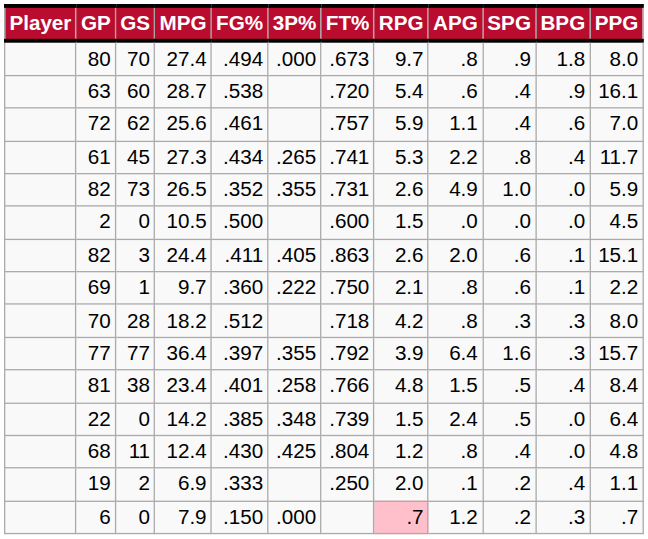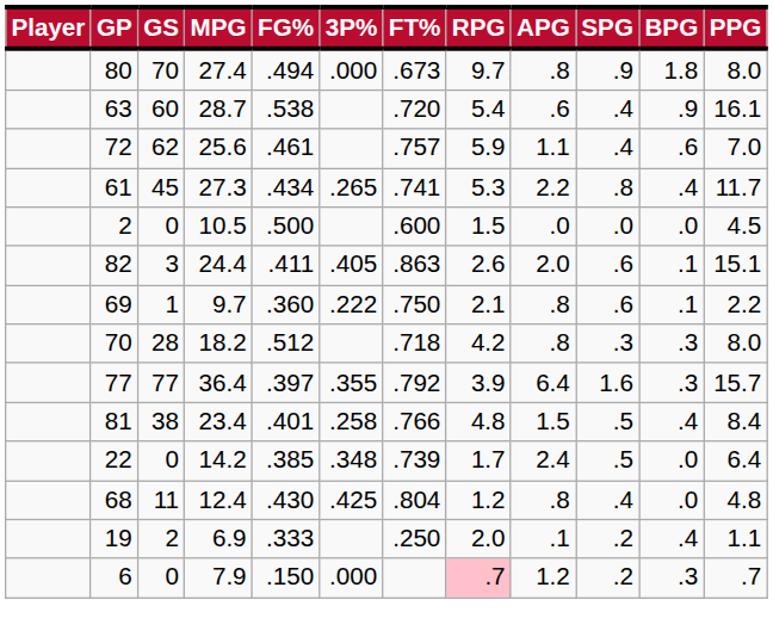 <table class="wikitable sortable" style="text-align:right;">
 <tr>
 <th style="background:#BA0C2F; color:#FFFFFF; border-top:#010101 3px solid; border-bottom:#010101 3px solid;">Player</th>
 <th style="background:#BA0C2F; color:#FFFFFF; border-top:#010101 3px solid; border-bottom:#010101 3px solid;">GP</th>
 <th style="background:#BA0C2F; color:#FFFFFF; border-top:#010101 3px solid; border-bottom:#010101 3px solid;">GS</th>
 <th style="background:#BA0C2F; color:#FFFFFF; border-top:#010101 3px solid; border-bottom:#010101 3px solid;">MPG</th>
 <th style="background:#BA0C2F; color:#FFFFFF; border-top:#010101 3px solid; border-bottom:#010101 3px solid;">FG%</th>
 <th style="background:#BA0C2F; color:#FFFFFF; border-top:#010101 3px solid; border-bottom:#010101 3px solid;">3P%</th>
 <th style="background:#BA0C2F; color:#FFFFFF; border-top:#010101 3px solid; border-bottom:#010101 3px solid;">FT%</th>
 <th style="background:#BA0C2F; color:#FFFFFF; border-top:#010101 3px solid; border-bottom:#010101 3px solid;">RPG</th>
 <th style="background:#BA0C2F; color:#FFFFFF; border-top:#010101 3px solid; border-bottom:#010101 3px solid;">APG</th>
 <th style="background:#BA0C2F; color:#FFFFFF; border-top:#010101 3px solid; border-bottom:#010101 3px solid;">SPG</th>
 <th style="background:#BA0C2F; color:#FFFFFF; border-top:#010101 3px solid; border-bottom:#010101 3px solid;">BPG</th>
 <th style="background:#BA0C2F; color:#FFFFFF; border-top:#010101 3px solid; border-bottom:#010101 3px solid;">PPG</th>
 </tr>
 <tr>
 <td style="text-align:left;"></td>
 <td>80</td>
 <td>70</td>
 <td>27.4</td>
 <td>.494</td>
 <td>.000</td>
 <td>.673</td>
 <td>9.7</td>
 <td>.8</td>
 <td>.9</td>
 <td>1.8</td>
 <td>8.0</td>
 </tr>
 <tr>
 <td style="text-align:left;"></td>
 <td>63</td>
 <td>60</td>
 <td>28.7</td>
 <td>.538</td>
 <td></td>
 <td>.720</td>
 <td>5.4</td>
 <td>.6</td>
 <td>.4</td>
 <td>.9</td>
 <td>16.1</td>
 </tr>
 <tr>
 <td style="text-align:left;"></td>
 <td>72</td>
 <td>62</td>
 <td>25.6</td>
 <td>.461</td>
 <td></td>
 <td>.757</td>
 <td>5.9</td>
 <td>1.1</td>
 <td>.4</td>
 <td>.6</td>
 <td>7.0</td>
 </tr>
 <tr>
 <td style="text-align:left;"></td>
 <td>61</td>
 <td>45</td>
 <td>27.3</td>
 <td>.434</td>
 <td>.265</td>
 <td>.741</td>
 <td>5.3</td>
 <td>2.2</td>
 <td>.8</td>
 <td>.4</td>
 <td>11.7</td>
-</tr>
-<tr>
-<td style="text-align:left;"></td>
-<td>82</td>
-<td>73</td>
-<td>26.5</td>
-<td>.352</td>
-<td>.355</td>
-<td>.731</td>
-<td>2.6</td>
-<td>4.9</td>
-<td>1.0</td>
-<td>.0</td>
-<td>5.9</td>
 </tr>
 <tr>
 <td style="text-align:left;"></td>
 <td>2</td>
 <td>0</td>
 <td>10.5</td>
 <td>.500</td>
 <td></td>
 <td>.600</td>
 <td>1.5</td>
 <td>.0</td>
 <td>.0</td>
 <td>.0</td>
 <td>4.5</td>
 </tr>
 <tr>
 <td style="text-align:left;"></td>
 <td>82</td>
 <td>3</td>
 <td>24.4</td>
 <td>.411</td>
 <td>.405</td>
 <td>.863</td>
 <td>2.6</td>
 <td>2.0</td>
 <td>.6</td>
 <td>.1</td>
 <td>15.1</td>
 </tr>
 <tr>
 <td style="text-align:left;"></td>
 <td>69</td>
 <td>1</td>
 <td>9.7</td>
 <td>.360</td>
 <td>.222</td>
 <td>.750</td>
 <td>2.1</td>
 <td>.8</td>
 <td>.6</td>
 <td>.1</td>
 <td>2.2</td>
 </tr>
 <tr>
 <td style="text-align:left;"></td>
 <td>70</td>
 <td>28</td>
 <td>18.2</td>
 <td>.512</td>
 <td></td>
 <td>.718</td>
 <td>4.2</td>
 <td>.8</td>
 <td>.3</td>
 <td>.3</td>
 <td>8.0</td>
 </tr>
 <tr>
 <td style="text-align:left;"></td>
 <td>77</td>
 <td>77</td>
 <td>36.4</td>
 <td>.397</td>
 <td>.355</td>
 <td>.792</td>
 <td>3.9</td>
 <td>6.4</td>
 <td>1.6</td>
 <td>.3</td>
 <td>15.7</td>
 </tr>
 <tr>
 <td style="text-align:left;"></td>
 <td>81</td>
 <td>38</td>
 <td>23.4</td>
 <td>.401</td>
 <td>.258</td>
 <td>.766</td>
 <td>4.8</td>
 <td>1.5</td>
 <td>.5</td>
 <td>.4</td>
 <td>8.4</td>
 </tr>
 <tr>
 <td style="text-align:left;"></td>
 <td>22</td>
 <td>0</td>
 <td>14.2</td>
 <td>.385</td>
 <td>.348</td>
 <td>.739</td>
-<td>1.5</td>
+<td>1.7</td>
 <td>2.4</td>
 <td>.5</td>
 <td>.0</td>
 <td>6.4</td>
 </tr>
 <tr>
 <td style="text-align:left;"></td>
 <td>68</td>
 <td>11</td>
 <td>12.4</td>
 <td>.430</td>
 <td>.425</td>
 <td>.804</td>
 <td>1.2</td>
 <td>.8</td>
 <td>.4</td>
 <td>.0</td>
 <td>4.8</td>
 </tr>
 <tr>
 <td style="text-align:left;"></td>
 <td>19</td>
 <td>2</td>
 <td>6.9</td>
 <td>.333</td>
 <td></td>
 <td>.250</td>
 <td>2.0</td>
 <td>.1</td>
 <td>.2</td>
 <td>.4</td>
 <td>1.1</td>
 </tr>
 <tr>
 <td style="text-align:left;"></td>
 <td>6</td>
 <td>0</td>
 <td>7.9</td>
 <td>.150</td>
 <td>.000</td>
 <td></td>
 <td style="background: pink;">.7</td>
 <td>1.2</td>
 <td>.2</td>
 <td>.3</td>
 <td>.7</td>
 </tr>
 </table>
